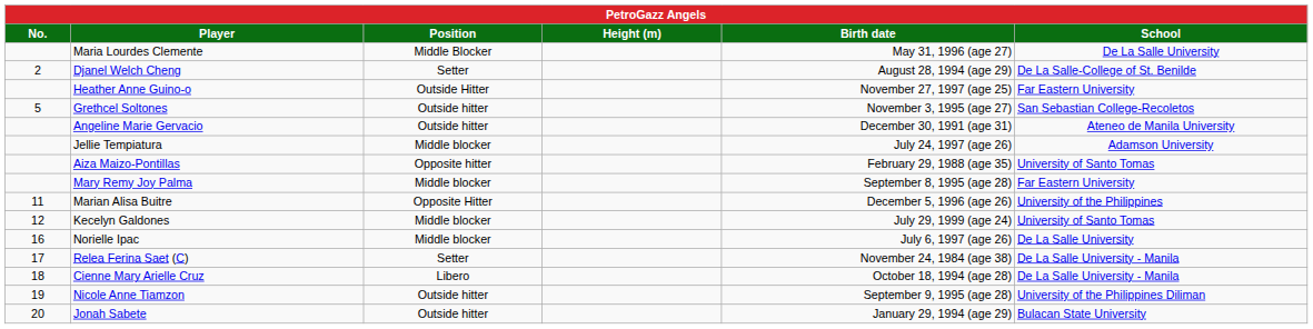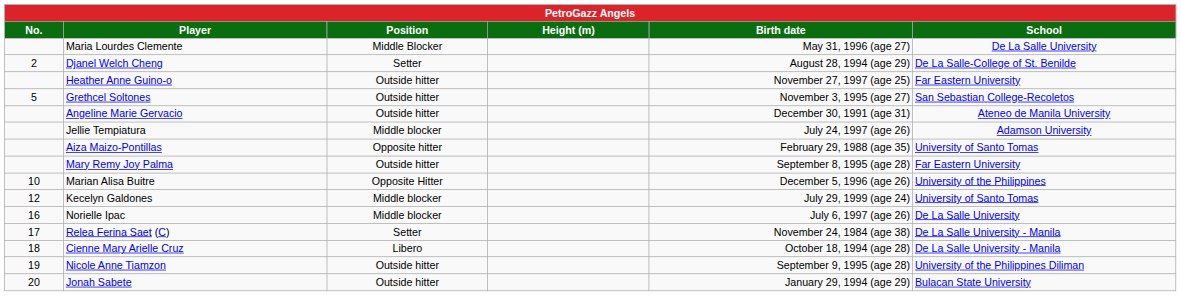 <table class="wikitable sortable" style="text-align:center; width:100%; font-size:90%;">
 <tr>
 <th colspan="8" style= "background:#DC2329; color:white; text-align: center"><strong>PetroGazz Angels</strong></th>
 </tr>
 <tr>
 <th style="width:3em; background:#0A6E11; color:white;">No.</th>
 <th style="width:15em; background:#0A6E11; color:white;">Player</th>
 <th style="width:9em; background:#0A6E11; color:white;">Position</th>
 <th style="width:9em; background:#0A6E11; color:white">Height (m)</th>
 <th style="width:15em; background:#0A6E11; color:white;">Birth date</th>
 <th style="width:15em; background:#0A6E11; color:white;">School</th>
 </tr>
 <tr>
 <td></td>
 <td align=left> Maria Lourdes Clemente</td>
 <td>Middle Blocker</td>
 <td></td>
 <td align=right>May 31, 1996 (age 27)</td>
 <td><a href='#'>De La Salle University</a></td>
 </tr>
 <tr>
 <td align=center>2</td>
 <td align=left> <a href='#'>Djanel Welch Cheng</a></td>
 <td>Setter</td>
 <td align=center></td>
 <td align=right>August 28, 1994 (age 29)</td>
 <td align=left><a href='#'>De La Salle-College of St. Benilde</a></td>
 </tr>
 <tr>
 <td></td>
 <td align=left> <a href='#'>Heather Anne Guino-o</a></td>
-<td>Outside Hitter</td>
+<td>Outside hitter</td>
 <td></td>
 <td align=right>November 27, 1997 (age 25)</td>
 <td align=left><a href='#'>Far Eastern University</a></td>
 </tr>
 <tr>
 <td align=center>5</td>
 <td align=left> <a href='#'>Grethcel Soltones</a></td>
 <td>Outside hitter</td>
 <td align=center></td>
 <td align=right>November 3, 1995 (age 27)</td>
 <td align=left><a href='#'>San Sebastian College-Recoletos</a></td>
 </tr>
 <tr>
 <td></td>
 <td align=left> <a href='#'>Angeline Marie Gervacio</a></td>
 <td>Outside hitter</td>
 <td></td>
 <td align=right>December 30, 1991 (age 31)</td>
 <td><a href='#'>Ateneo de Manila University</a></td>
 </tr>
 <tr>
 <td></td>
 <td align=left> Jellie Tempiatura</td>
 <td>Middle blocker</td>
 <td></td>
 <td align=right>July 24, 1997 (age 26)</td>
 <td><a href='#'>Adamson University</a></td>
 </tr>
 <tr>
 <td></td>
 <td align=left> <a href='#'>Aiza Maizo-Pontillas</a></td>
 <td>Opposite hitter</td>
 <td align=center></td>
 <td align=right>February 29, 1988 (age 35)</td>
 <td align=left><a href='#'>University of Santo Tomas</a></td>
 </tr>
 <tr>
 <td></td>
 <td align=left> <a href='#'>Mary Remy Joy Palma</a></td>
-<td>Middle blocker</td>
+<td>Outside hitter</td>
 <td align=center></td>
 <td align=right>September 8, 1995 (age 28)</td>
 <td align=left><a href='#'>Far Eastern University</a></td>
 </tr>
 <tr>
-<td align=center>11</td>
+<td align=center>10</td>
 <td align=left> Marian Alisa Buitre</td>
 <td>Opposite Hitter</td>
 <td align=center></td>
 <td align=right>December 5, 1996 (age 26)</td>
 <td align=left><a href='#'>University of the Philippines</a></td>
 </tr>
 <tr>
 <td align=center>12</td>
 <td align=left> Kecelyn Galdones</td>
 <td>Middle blocker</td>
 <td align=center></td>
 <td align=right>July 29, 1999 (age 24)</td>
 <td align=left><a href='#'>University of Santo Tomas</a></td>
 </tr>
 <tr>
 <td align=center>16</td>
 <td align=left> Norielle Ipac</td>
 <td>Middle blocker</td>
 <td align=center></td>
 <td align=right>July 6, 1997 (age 26)</td>
 <td align=left><a href='#'>De La Salle University</a></td>
 </tr>
 <tr>
 <td align=center>17</td>
 <td align=left> <a href='#'>Relea Ferina Saet</a> (<a href='#'>C</a>)</td>
 <td>Setter</td>
 <td align=center></td>
 <td align=right>November 24, 1984 (age 38)</td>
 <td align=left><a href='#'>De La Salle University - Manila</a></td>
 </tr>
 <tr>
 <td align=center>18</td>
 <td align=left> <a href='#'>Cienne Mary Arielle Cruz</a></td>
 <td>Libero</td>
 <td align=center></td>
 <td align=right>October 18, 1994 (age 28)</td>
 <td align=left><a href='#'>De La Salle University - Manila</a></td>
 </tr>
 <tr>
 <td align=center>19</td>
 <td align=left> <a href='#'>Nicole Anne Tiamzon</a></td>
 <td>Outside hitter</td>
 <td align=center></td>
 <td align=right>September 9, 1995 (age 28)</td>
 <td align=left><a href='#'>University of the Philippines Diliman</a></td>
 </tr>
 <tr>
 <td align=center>20</td>
 <td align=left> <a href='#'>Jonah Sabete</a></td>
 <td>Outside hitter</td>
 <td align=center></td>
 <td align=right>January 29, 1994 (age 29)</td>
 <td align=left><a href='#'>Bulacan State University</a></td>
 </tr>
 </table>
